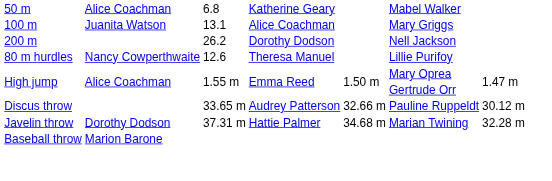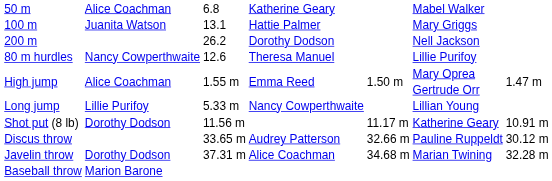 <table>
 <tr>
 <td><a href='#'>50 m</a></td>
 <td><a href='#'>Alice Coachman</a></td>
 <td>6.8</td>
 <td><a href='#'>Katherine Geary</a></td>
 <td></td>
 <td><a href='#'>Mabel Walker</a></td>
 <td></td>
 </tr>
 <tr>
 <td><a href='#'>100 m</a></td>
 <td><a href='#'>Juanita Watson</a></td>
 <td>13.1</td>
-<td><a href='#'>Alice Coachman</a></td>
+<td><a href='#'>Hattie Palmer</a></td>
 <td></td>
 <td><a href='#'>Mary Griggs</a></td>
 <td></td>
 </tr>
 <tr>
 <td><a href='#'>200 m</a></td>
 <td></td>
 <td>26.2</td>
 <td><a href='#'>Dorothy Dodson</a></td>
 <td></td>
 <td><a href='#'>Nell Jackson</a></td>
 <td></td>
 </tr>
 <tr>
 <td><a href='#'>80 m hurdles</a></td>
 <td><a href='#'>Nancy Cowperthwaite</a></td>
 <td>12.6</td>
 <td><a href='#'>Theresa Manuel</a></td>
 <td></td>
 <td><a href='#'>Lillie Purifoy</a></td>
 <td></td>
 </tr>
 <tr>
 <td rowspan=2><a href='#'>High jump</a></td>
 <td rowspan=2><a href='#'>Alice Coachman</a></td>
 <td rowspan=2>1.55 m</td>
 <td rowspan=2><a href='#'>Emma Reed</a></td>
 <td rowspan=2>1.50 m</td>
 <td><a href='#'>Mary Oprea</a></td>
 <td rowspan=2>1.47 m</td>
 </tr>
 <tr>
 <td rowspan=1><a href='#'>Gertrude Orr</a></td>
 </tr>
 <tr>
+<td><a href='#'>Long jump</a></td>
+<td><a href='#'>Lillie Purifoy</a></td>
+<td>5.33 m</td>
+<td><a href='#'>Nancy Cowperthwaite</a></td>
+<td></td>
+<td><a href='#'>Lillian Young</a></td>
+<td></td>
+</tr>
+<tr>
+<td><a href='#'>Shot put</a> (8 lb)</td>
+<td><a href='#'>Dorothy Dodson</a></td>
+<td>11.56 m</td>
+<td></td>
+<td>11.17 m</td>
+<td><a href='#'>Katherine Geary</a></td>
+<td>10.91 m</td>
+</tr>
+<tr>
 <td><a href='#'>Discus throw</a></td>
 <td></td>
 <td>33.65 m</td>
 <td><a href='#'>Audrey Patterson</a></td>
 <td>32.66 m</td>
 <td><a href='#'>Pauline Ruppeldt</a></td>
 <td>30.12 m</td>
 </tr>
 <tr>
 <td><a href='#'>Javelin throw</a></td>
 <td><a href='#'>Dorothy Dodson</a></td>
 <td>37.31 m</td>
-<td><a href='#'>Hattie Palmer</a></td>
+<td><a href='#'>Alice Coachman</a></td>
 <td>34.68 m</td>
 <td><a href='#'>Marian Twining</a></td>
 <td>32.28 m</td>
 </tr>
 <tr>
 <td><a href='#'>Baseball throw</a></td>
 <td><a href='#'>Marion Barone</a></td>
 <td></td>
 <td></td>
 <td></td>
 <td></td>
 <td></td>
 </tr>
 </table>
